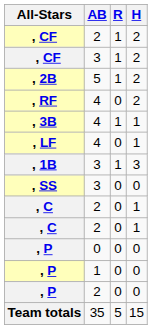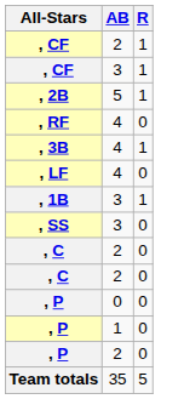 <table class="wikitable sortable plainrowheaders" style="text-align:center">
 <tr>
 <th scope="col">All-Stars</th>
 <th scope="col"><a href='#'>AB</a></th>
 <th scope="col"><a href='#'>R</a></th>
-<th scope="col"><a href='#'>H</a></th>
 </tr>
 <tr>
 <th scope="row" style=background:#ffb;>, <a href='#'>CF</a></th>
 <td>2</td>
 <td>1</td>
-<td>2</td>
 </tr>
 <tr>
 <th scope="row">  , <a href='#'>CF</a></th>
 <td>3</td>
 <td>1</td>
-<td>2</td>
 </tr>
 <tr>
 <th scope="row" style=background:#ffb;>, <a href='#'>2B</a></th>
 <td>5</td>
 <td>1</td>
-<td>2</td>
 </tr>
 <tr>
 <th scope="row" style=background:#ffb;>, <a href='#'>RF</a></th>
 <td>4</td>
 <td>0</td>
-<td>2</td>
 </tr>
 <tr>
 <th scope="row" style=background:#ffb;>, <a href='#'>3B</a></th>
 <td>4</td>
-<td>1</td>
 <td>1</td>
 </tr>
 <tr>
 <th scope="row" style=background:#ffb;>, <a href='#'>LF</a></th>
 <td>4</td>
 <td>0</td>
-<td>1</td>
 </tr>
 <tr>
 <th scope="row">, <a href='#'>1B</a></th>
 <td>3</td>
 <td>1</td>
-<td>3</td>
 </tr>
 <tr>
 <th scope="row" style=background:#ffb;>, <a href='#'>SS</a></th>
 <td>3</td>
-<td>0</td>
 <td>0</td>
 </tr>
 <tr>
 <th scope="row">, <a href='#'>C</a></th>
 <td>2</td>
 <td>0</td>
-<td>1</td>
 </tr>
 <tr>
 <th scope="row">  , <a href='#'>C</a></th>
 <td>2</td>
 <td>0</td>
-<td>1</td>
 </tr>
 <tr>
 <th scope="row">, <a href='#'>P</a></th>
-<td>0</td>
 <td>0</td>
 <td>0</td>
 </tr>
 <tr>
 <th scope="row" style=background:#ffb;>  , <a href='#'>P</a></th>
 <td>1</td>
 <td>0</td>
-<td>0</td>
 </tr>
 <tr>
 <th scope="row">  , <a href='#'>P</a></th>
 <td>2</td>
-<td>0</td>
 <td>0</td>
 </tr>
 <tr class="sortbottom">
 <th scope="row"><strong>Team totals</strong></th>
 <td>35</td>
 <td>5</td>
-<td>15</td>
 </tr>
 </table>
